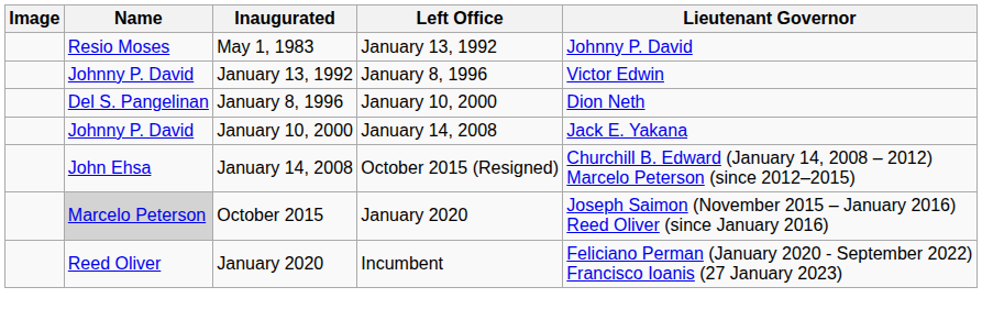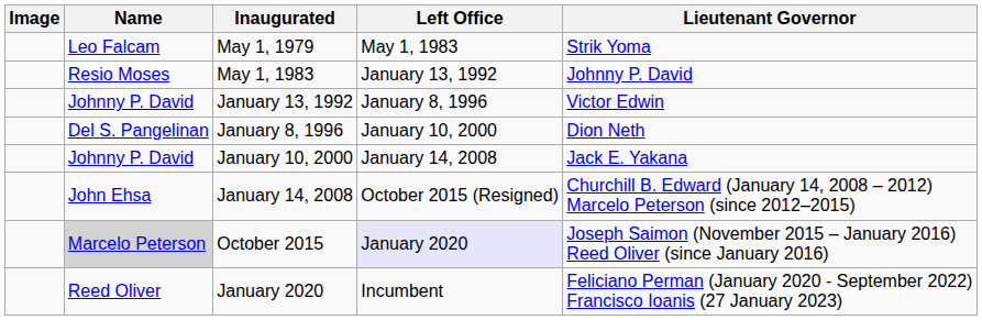 <table class="wikitable">
 <tr>
 <th>Image</th>
 <th>Name</th>
 <th>Inaugurated</th>
 <th>Left Office</th>
 <th>Lieutenant Governor</th>
+</tr>
+<tr>
+<td></td>
+<td><a href='#'>Leo Falcam</a></td>
+<td>May 1, 1979</td>
+<td>May 1, 1983</td>
+<td><a href='#'>Strik Yoma</a></td>
 </tr>
 <tr>
 <td></td>
 <td><a href='#'>Resio Moses</a></td>
 <td>May 1, 1983</td>
 <td>January 13, 1992</td>
 <td><a href='#'>Johnny P. David</a></td>
 </tr>
 <tr>
 <td></td>
 <td><a href='#'>Johnny P. David</a></td>
 <td>January 13, 1992</td>
 <td>January 8, 1996</td>
 <td><a href='#'>Victor Edwin</a></td>
 </tr>
 <tr>
 <td></td>
 <td><a href='#'>Del S. Pangelinan</a></td>
 <td>January 8, 1996</td>
 <td>January 10, 2000</td>
 <td><a href='#'>Dion Neth</a></td>
 </tr>
 <tr>
 <td></td>
 <td><a href='#'>Johnny P. David</a></td>
 <td>January 10, 2000</td>
 <td>January 14, 2008</td>
 <td><a href='#'>Jack E. Yakana</a></td>
 </tr>
 <tr>
 <td></td>
 <td><a href='#'>John Ehsa</a></td>
 <td>January 14, 2008</td>
 <td>October 2015 (Resigned)</td>
 <td><a href='#'>Churchill B. Edward</a> (January 14, 2008 – 2012)<br><a href='#'>Marcelo Peterson</a> (since 2012–2015)</td>
 </tr>
 <tr>
 <td></td>
 <td style="background: lightgrey;"><a href='#'>Marcelo Peterson</a></td>
 <td>October 2015</td>
-<td>January 2020</td>
+<td style="background: lavender;">January 2020</td>
 <td><a href='#'>Joseph Saimon</a> (November 2015 – January 2016)<br><a href='#'>Reed Oliver</a> (since January 2016)</td>
 </tr>
 <tr>
 <td></td>
 <td><a href='#'>Reed Oliver</a></td>
 <td>January 2020</td>
 <td>Incumbent</td>
 <td><a href='#'>Feliciano Perman</a> (January 2020 - September 2022)<br><a href='#'>Francisco Ioanis</a> (27 January 2023)</td>
 </tr>
 </table>
